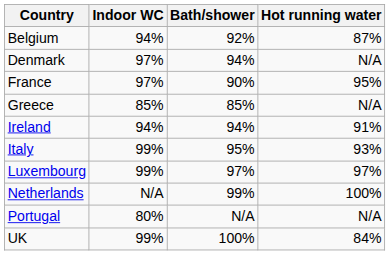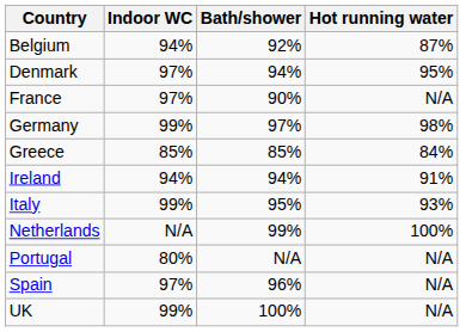 <table class="wikitable sortable" style="text-align: right">
 <tr>
 <th>Country</th>
 <th>Indoor WC</th>
 <th>Bath/shower</th>
 <th>Hot running water</th>
 </tr>
 <tr>
 <td style="text-align:left;">Belgium</td>
 <td>94%</td>
 <td>92%</td>
 <td>87%</td>
 </tr>
 <tr>
 <td style="text-align:left;">Denmark</td>
 <td>97%</td>
 <td>94%</td>
-<td>N/A</td>
+<td>95%</td>
 </tr>
 <tr>
 <td style="text-align:left;">France</td>
 <td>97%</td>
 <td>90%</td>
-<td>95%</td>
+<td>N/A</td>
+</tr>
+<tr>
+<td style="text-align:left;">Germany</td>
+<td>99%</td>
+<td>97%</td>
+<td>98%</td>
 </tr>
 <tr>
 <td style="text-align:left;">Greece</td>
 <td>85%</td>
 <td>85%</td>
-<td>N/A</td>
+<td>84%</td>
 </tr>
 <tr>
 <td style="text-align:left;"><a href='#'>Ireland</a></td>
 <td>94%</td>
 <td>94%</td>
 <td>91%</td>
 </tr>
 <tr>
 <td style="text-align:left;"><a href='#'>Italy</a></td>
 <td>99%</td>
 <td>95%</td>
 <td>93%</td>
 </tr>
 <tr>
-<td style="text-align:left;"><a href='#'>Luxembourg</a></td>
-<td>99%</td>
-<td>97%</td>
-<td>97%</td>
-</tr>
-<tr>
 <td style="text-align:left;"><a href='#'>Netherlands</a></td>
 <td>N/A</td>
 <td>99%</td>
 <td>100%</td>
 </tr>
 <tr>
 <td style="text-align:left;"><a href='#'>Portugal</a></td>
 <td>80%</td>
 <td>N/A</td>
 <td>N/A</td>
 </tr>
 <tr>
+<td style="text-align:left;"><a href='#'>Spain</a></td>
+<td>97%</td>
+<td>96%</td>
+<td>N/A</td>
+</tr>
+<tr>
 <td style="text-align:left;">UK</td>
 <td>99%</td>
 <td>100%</td>
-<td>84%</td>
+<td>N/A</td>
 </tr>
 </table>
